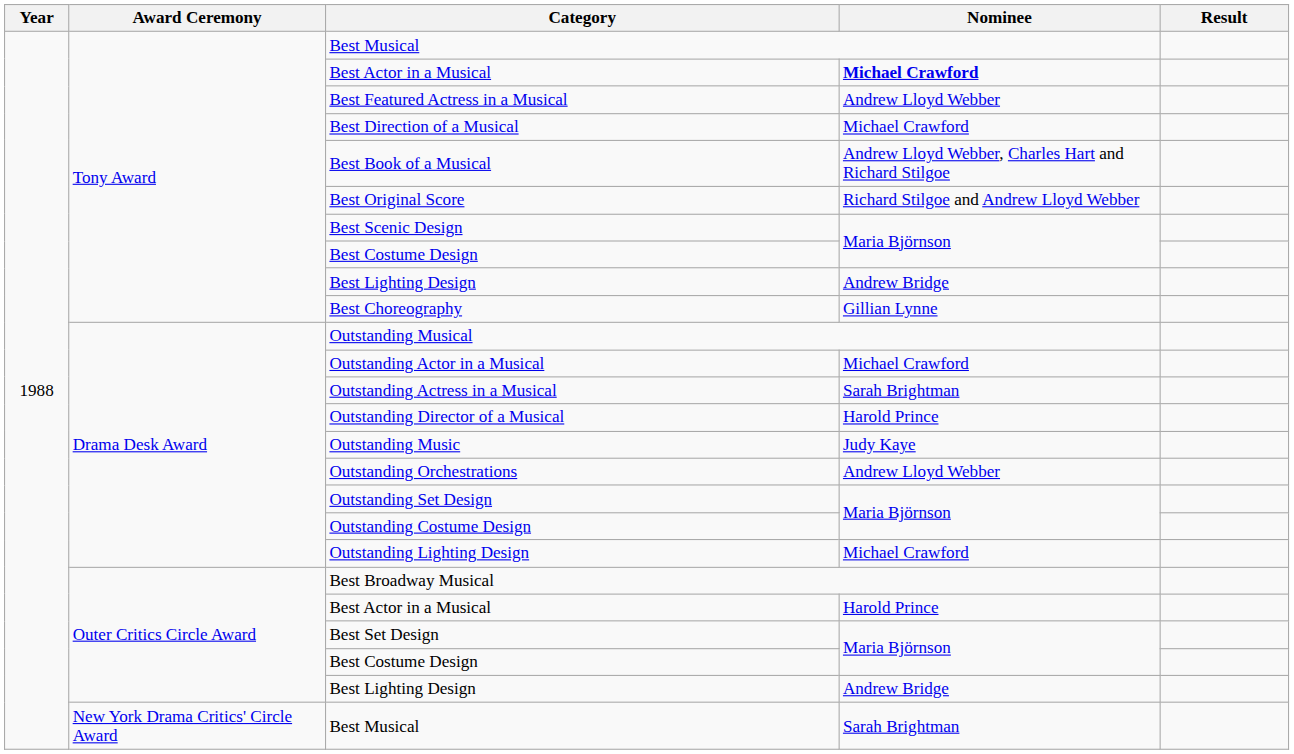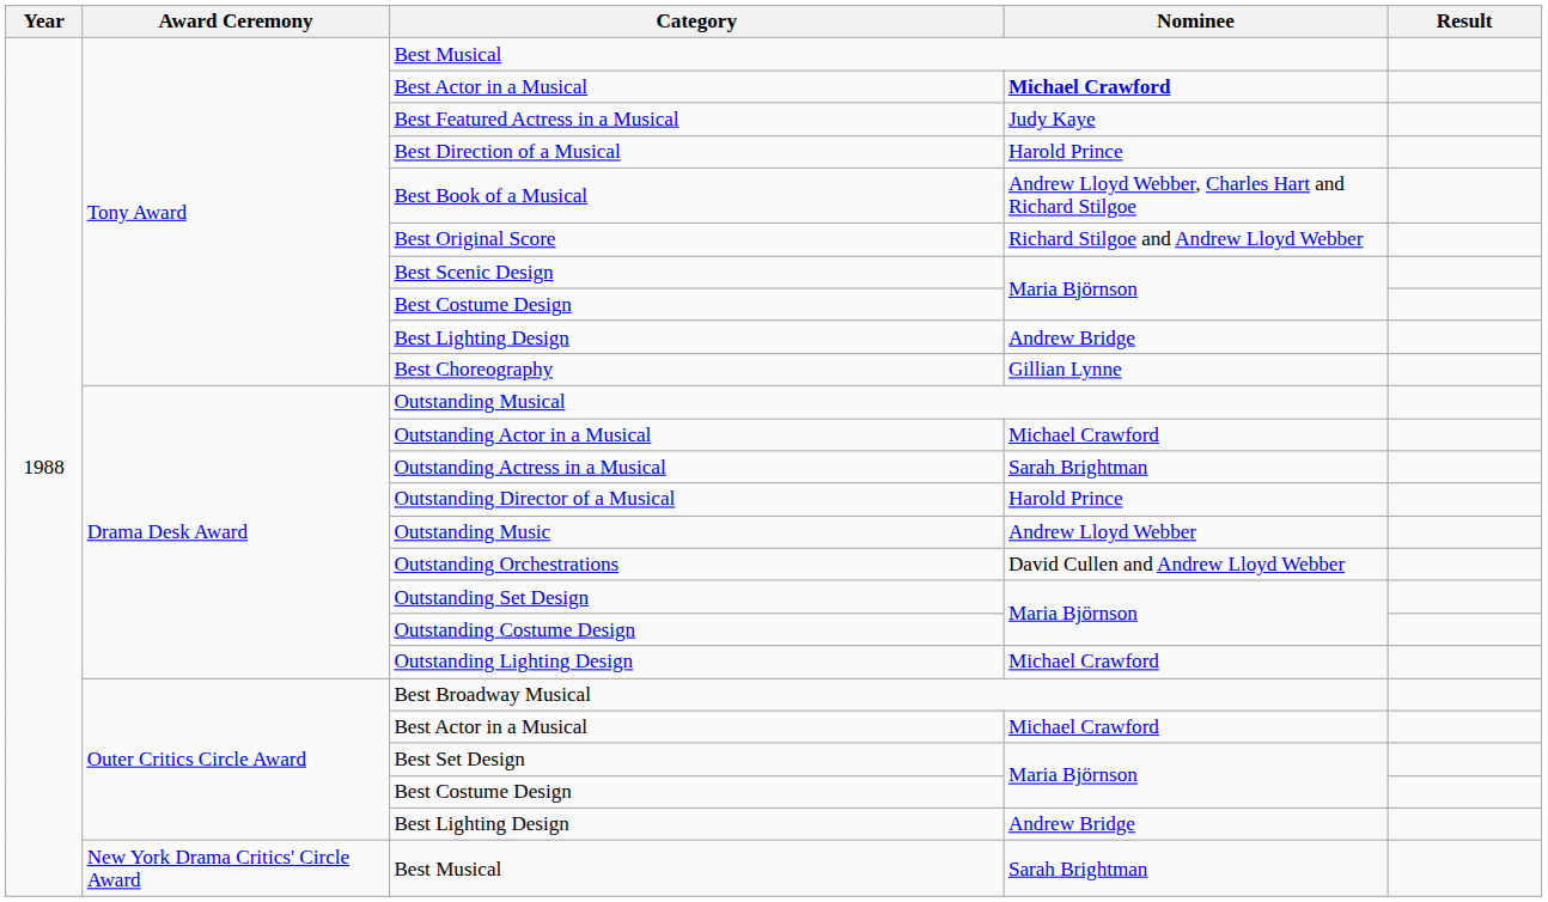 <table class="wikitable" style="width:95%;">
 <tr>
 <th style="width:5%;">Year</th>
 <th style="width:20%;">Award Ceremony</th>
 <th style="width:40%;">Category</th>
 <th style="width:25%;">Nominee</th>
 <th style="width:10%;">Result</th>
 </tr>
 <tr>
 <td rowspan="25" style="text-align:center;">1988</td>
 <td rowspan="10"><a href='#'>Tony Award</a></td>
 <td colspan="2"><a href='#'>Best Musical</a></td>
 <td></td>
 </tr>
 <tr>
 <td><a href='#'>Best Actor in a Musical</a></td>
 <td><strong><a href='#'>Michael Crawford</a></strong></td>
 <td></td>
 </tr>
 <tr>
 <td><a href='#'>Best Featured Actress in a Musical</a></td>
-<td><a href='#'>Andrew Lloyd Webber</a></td>
+<td><a href='#'>Judy Kaye</a></td>
 <td></td>
 </tr>
 <tr>
 <td><a href='#'>Best Direction of a Musical</a></td>
-<td><a href='#'>Michael Crawford</a></td>
+<td><a href='#'>Harold Prince</a></td>
 <td></td>
 </tr>
 <tr>
 <td><a href='#'>Best Book of a Musical</a></td>
 <td><a href='#'>Andrew Lloyd Webber</a>, <a href='#'>Charles Hart</a> and <a href='#'>Richard Stilgoe</a></td>
 <td></td>
 </tr>
 <tr>
 <td><a href='#'>Best Original Score</a></td>
 <td><a href='#'>Richard Stilgoe</a> and <a href='#'>Andrew Lloyd Webber</a></td>
 <td></td>
 </tr>
 <tr>
 <td><a href='#'>Best Scenic Design</a></td>
 <td rowspan="2"><a href='#'>Maria Björnson</a></td>
 <td></td>
 </tr>
 <tr>
 <td><a href='#'>Best Costume Design</a></td>
 <td></td>
 </tr>
 <tr>
 <td><a href='#'>Best Lighting Design</a></td>
 <td><a href='#'>Andrew Bridge</a></td>
 <td></td>
 </tr>
 <tr>
 <td><a href='#'>Best Choreography</a></td>
 <td><a href='#'>Gillian Lynne</a></td>
 <td></td>
 </tr>
 <tr>
 <td rowspan="9"><a href='#'>Drama Desk Award</a></td>
 <td colspan="2"><a href='#'>Outstanding Musical</a></td>
 <td></td>
 </tr>
 <tr>
 <td><a href='#'>Outstanding Actor in a Musical</a></td>
 <td><a href='#'>Michael Crawford</a></td>
 <td></td>
 </tr>
 <tr>
 <td><a href='#'>Outstanding Actress in a Musical</a></td>
 <td><a href='#'>Sarah Brightman</a></td>
 <td></td>
 </tr>
 <tr>
 <td><a href='#'>Outstanding Director of a Musical</a></td>
 <td><a href='#'>Harold Prince</a></td>
 <td></td>
 </tr>
 <tr>
 <td><a href='#'>Outstanding Music</a></td>
-<td><a href='#'>Judy Kaye</a></td>
+<td><a href='#'>Andrew Lloyd Webber</a></td>
 <td></td>
 </tr>
 <tr>
 <td><a href='#'>Outstanding Orchestrations</a></td>
-<td><a href='#'>Andrew Lloyd Webber</a></td>
+<td>David Cullen and <a href='#'>Andrew Lloyd Webber</a></td>
 <td></td>
 </tr>
 <tr>
 <td><a href='#'>Outstanding Set Design</a></td>
 <td rowspan="2"><a href='#'>Maria Björnson</a></td>
 <td></td>
 </tr>
 <tr>
 <td><a href='#'>Outstanding Costume Design</a></td>
 <td></td>
 </tr>
 <tr>
 <td><a href='#'>Outstanding Lighting Design</a></td>
 <td><a href='#'>Michael Crawford</a></td>
 <td></td>
 </tr>
 <tr>
 <td rowspan="5"><a href='#'>Outer Critics Circle Award</a></td>
 <td colspan="2">Best Broadway Musical</td>
 <td></td>
 </tr>
 <tr>
 <td>Best Actor in a Musical</td>
-<td><a href='#'>Harold Prince</a></td>
+<td><a href='#'>Michael Crawford</a></td>
 <td></td>
 </tr>
 <tr>
 <td>Best Set Design</td>
 <td rowspan="2"><a href='#'>Maria Björnson</a></td>
 <td></td>
 </tr>
 <tr>
 <td>Best Costume Design</td>
 <td></td>
 </tr>
 <tr>
 <td>Best Lighting Design</td>
 <td><a href='#'>Andrew Bridge</a></td>
 <td></td>
 </tr>
 <tr>
 <td><a href='#'>New York Drama Critics' Circle Award</a></td>
 <td>Best Musical</td>
 <td><a href='#'>Sarah Brightman</a></td>
 <td></td>
 </tr>
 </table>
